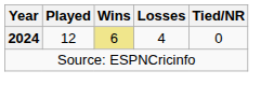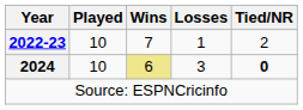 <table class="wikitable" style="text-align:center;">
 <tr>
 <th>Year</th>
 <th>Played</th>
 <th>Wins</th>
 <th>Losses</th>
 <th>Tied/NR</th>
 </tr>
 <tr>
+<th><a href='#'>2022-23</a></th>
+<td>10</td>
+<td>7</td>
+<td>1</td>
+<td>2</td>
+</tr>
+<tr>
 <th>2024</th>
-<td>12</td>
+<td>10</td>
 <td style="background: khaki;">6</td>
-<td>4</td>
-<td>0</td>
+<td>3</td>
+<td><strong>0</strong></td>
 </tr>
 <tr>
 <td colspan="5">Source: ESPNCricinfo</td>
 </tr>
 </table>
